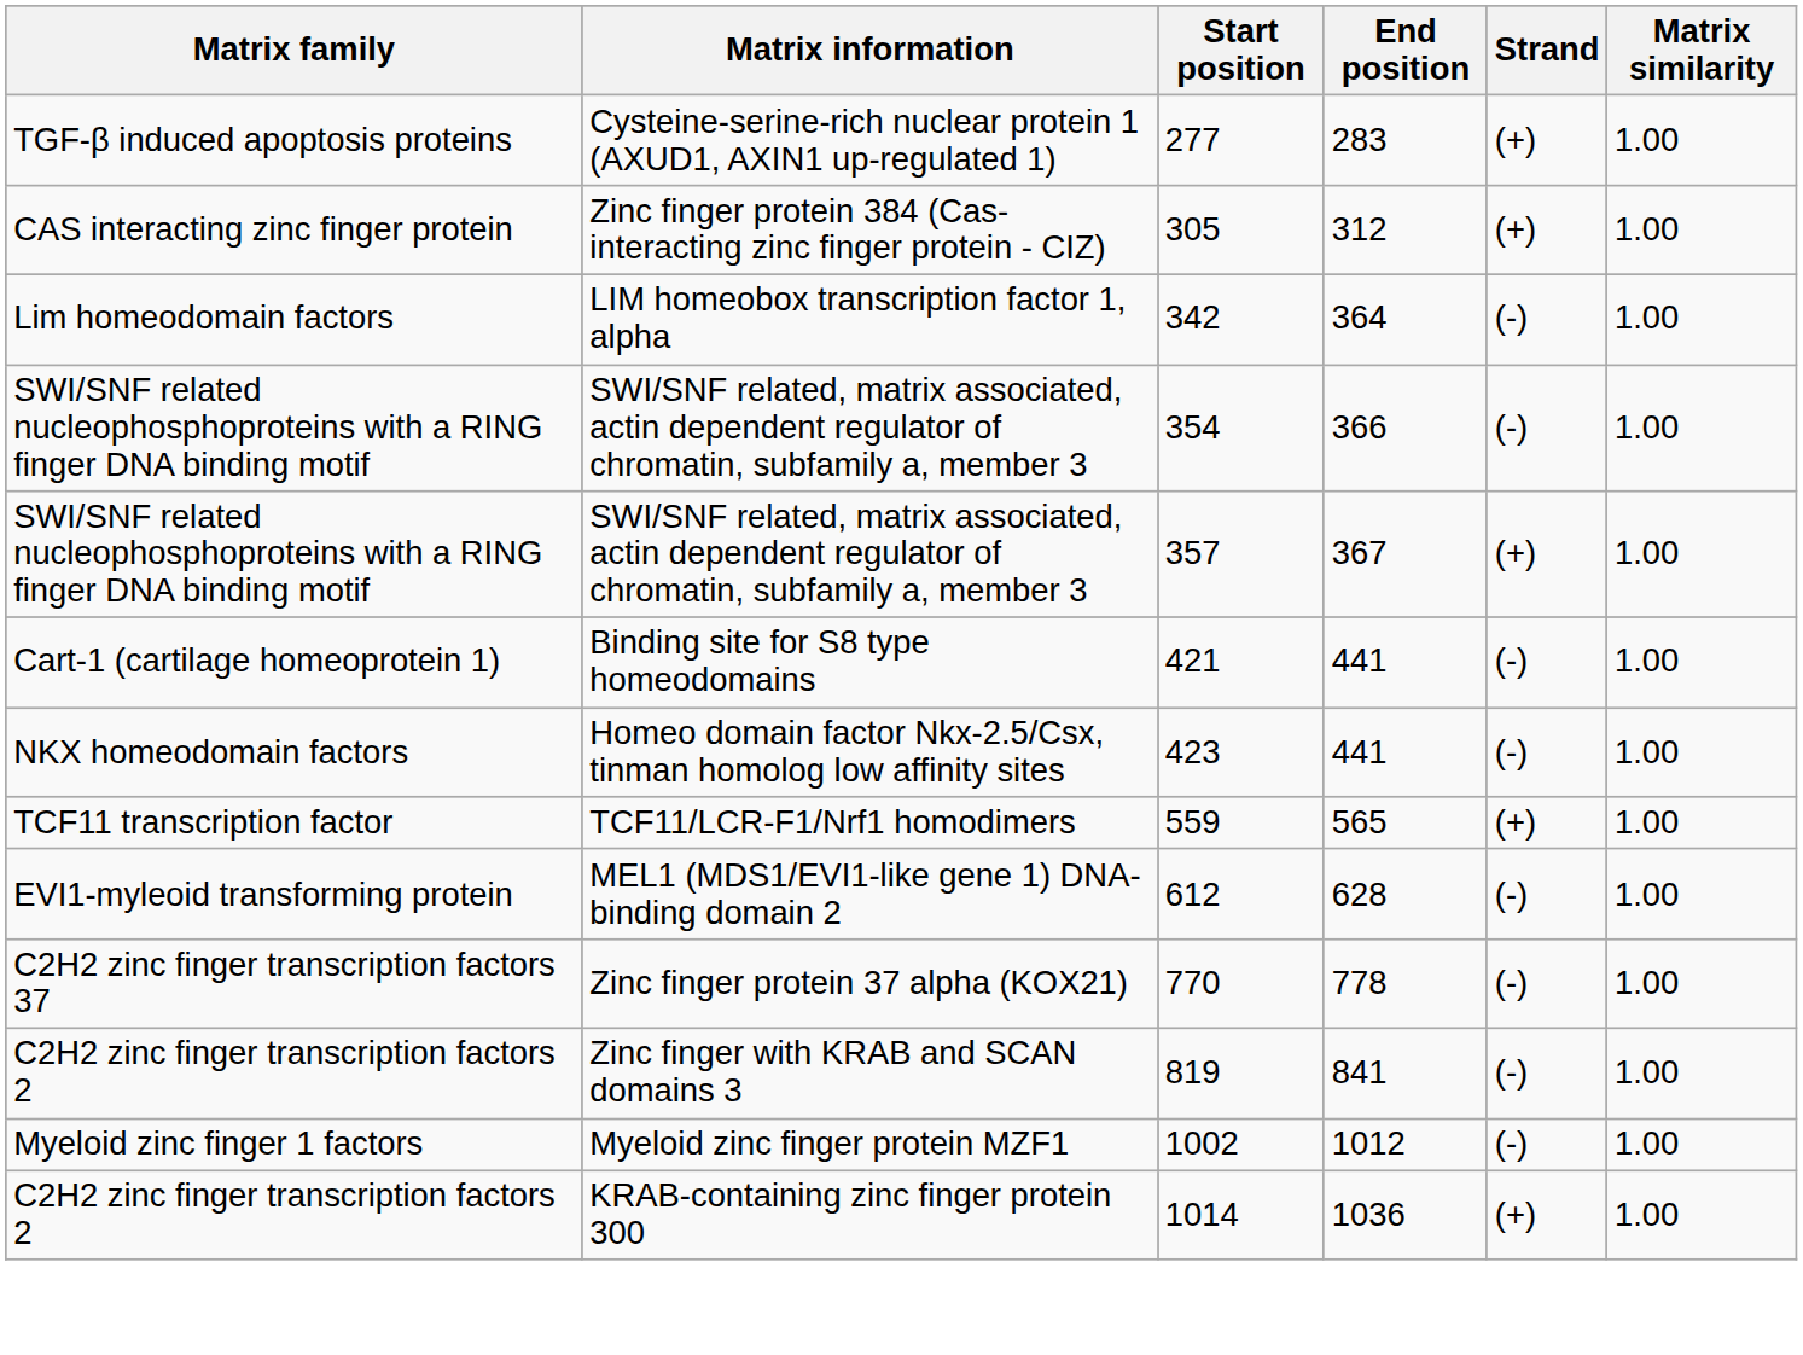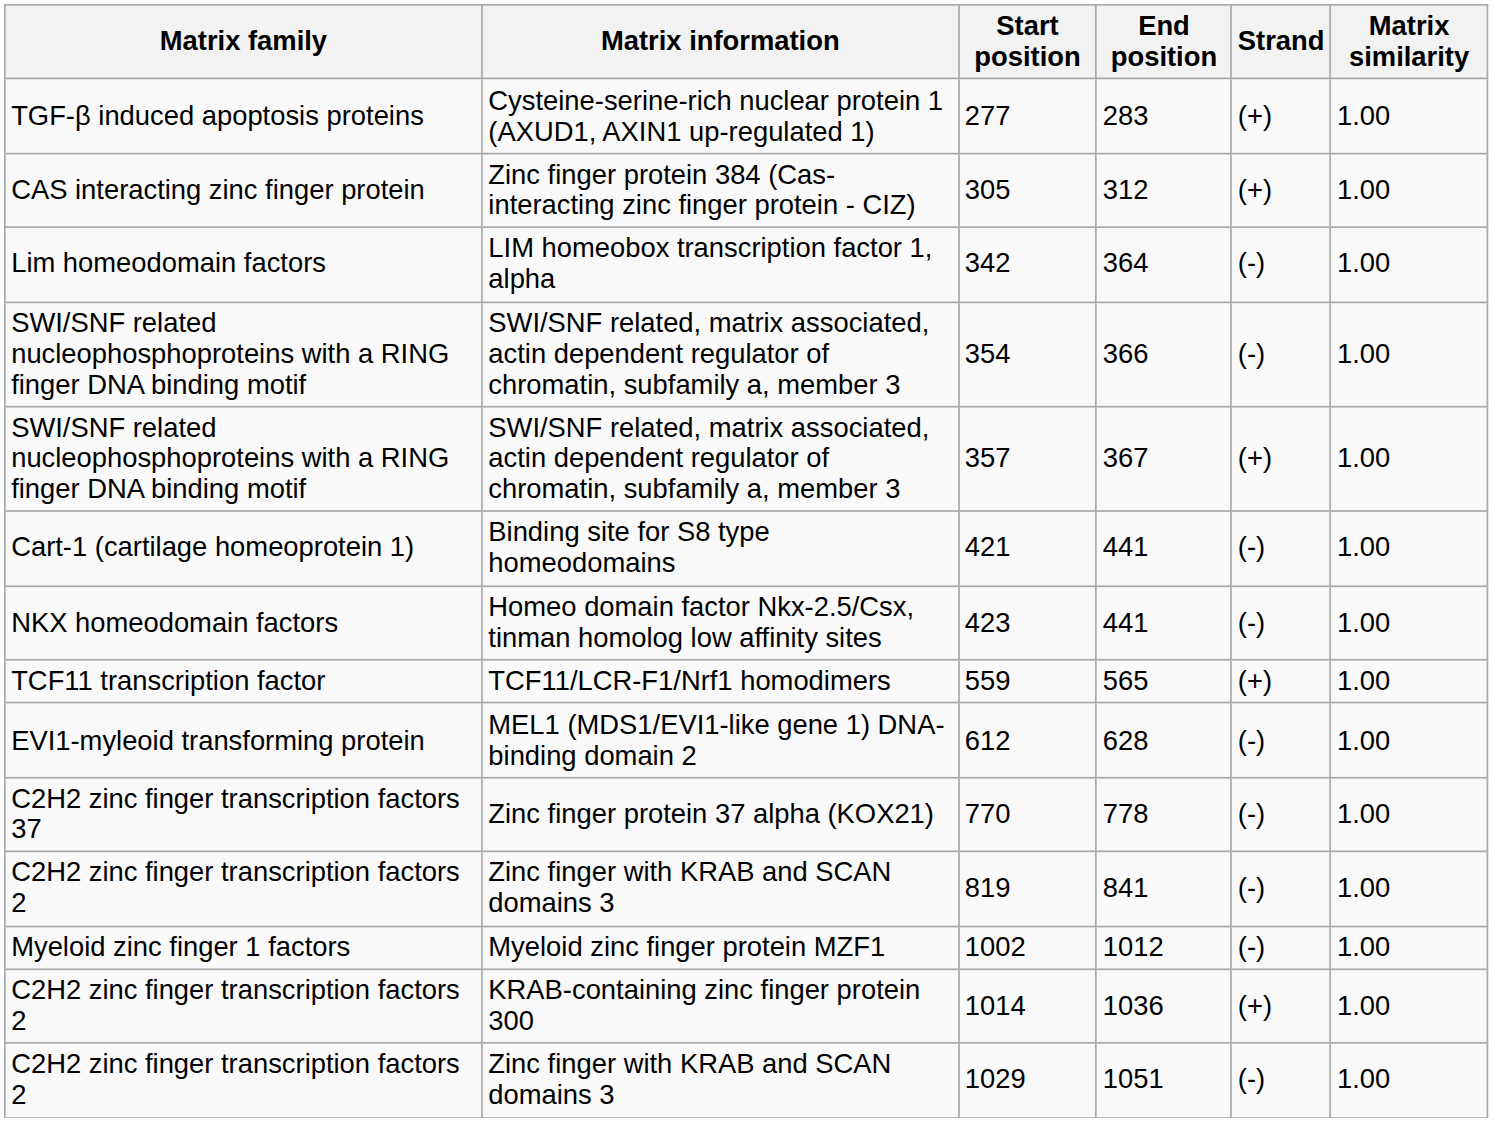 <table class="wikitable">
 <tr>
 <th>Matrix family</th>
 <th>Matrix information</th>
 <th>Start position</th>
 <th>End position</th>
 <th>Strand</th>
 <th>Matrix similarity</th>
 </tr>
 <tr>
 <td>TGF-β induced apoptosis proteins</td>
 <td>Cysteine-serine-rich nuclear protein 1 (AXUD1, AXIN1 up-regulated 1)</td>
 <td>277</td>
 <td>283</td>
 <td>(+)</td>
 <td>1.00</td>
 </tr>
 <tr>
 <td>CAS interacting zinc finger protein</td>
 <td>Zinc finger protein 384 (Cas-interacting zinc finger protein - CIZ)</td>
 <td>305</td>
 <td>312</td>
 <td>(+)</td>
 <td>1.00</td>
 </tr>
 <tr>
 <td>Lim homeodomain factors</td>
 <td>LIM homeobox transcription factor 1, alpha</td>
 <td>342</td>
 <td>364</td>
 <td>(-)</td>
 <td>1.00</td>
 </tr>
 <tr>
 <td>SWI/SNF related nucleophosphoproteins with a RING finger DNA binding motif</td>
 <td>SWI/SNF related, matrix associated, actin dependent regulator of chromatin, subfamily a, member 3</td>
 <td>354</td>
 <td>366</td>
 <td>(-)</td>
 <td>1.00</td>
 </tr>
 <tr>
 <td>SWI/SNF related nucleophosphoproteins with a RING finger DNA binding motif</td>
 <td>SWI/SNF related, matrix associated, actin dependent regulator of chromatin, subfamily a, member 3</td>
 <td>357</td>
 <td>367</td>
 <td>(+)</td>
 <td>1.00</td>
 </tr>
 <tr>
 <td>Cart-1 (cartilage homeoprotein 1)</td>
 <td>Binding site for S8 type homeodomains</td>
 <td>421</td>
 <td>441</td>
 <td>(-)</td>
 <td>1.00</td>
 </tr>
 <tr>
 <td>NKX homeodomain factors</td>
 <td>Homeo domain factor Nkx-2.5/Csx, tinman homolog low affinity sites</td>
 <td>423</td>
 <td>441</td>
 <td>(-)</td>
 <td>1.00</td>
 </tr>
 <tr>
 <td>TCF11 transcription factor</td>
 <td>TCF11/LCR-F1/Nrf1 homodimers</td>
 <td>559</td>
 <td>565</td>
 <td>(+)</td>
 <td>1.00</td>
 </tr>
 <tr>
 <td>EVI1-myleoid transforming protein</td>
 <td>MEL1 (MDS1/EVI1-like gene 1) DNA-binding domain 2</td>
 <td>612</td>
 <td>628</td>
 <td>(-)</td>
 <td>1.00</td>
 </tr>
 <tr>
 <td>C2H2 zinc finger transcription factors 37</td>
 <td>Zinc finger protein 37 alpha (KOX21)</td>
 <td>770</td>
 <td>778</td>
 <td>(-)</td>
 <td>1.00</td>
 </tr>
 <tr>
 <td>C2H2 zinc finger transcription factors 2</td>
 <td>Zinc finger with KRAB and SCAN domains 3</td>
 <td>819</td>
 <td>841</td>
 <td>(-)</td>
 <td>1.00</td>
 </tr>
 <tr>
 <td>Myeloid zinc finger 1 factors</td>
 <td>Myeloid zinc finger protein MZF1</td>
 <td>1002</td>
 <td>1012</td>
 <td>(-)</td>
 <td>1.00</td>
 </tr>
 <tr>
 <td>C2H2 zinc finger transcription factors 2</td>
 <td>KRAB-containing zinc finger protein 300</td>
 <td>1014</td>
 <td>1036</td>
 <td>(+)</td>
 <td>1.00</td>
 </tr>
+<tr>
+<td>C2H2 zinc finger transcription factors 2</td>
+<td>Zinc finger with KRAB and SCAN domains 3</td>
+<td>1029</td>
+<td>1051</td>
+<td>(-)</td>
+<td>1.00</td>
+</tr>
 </table>
